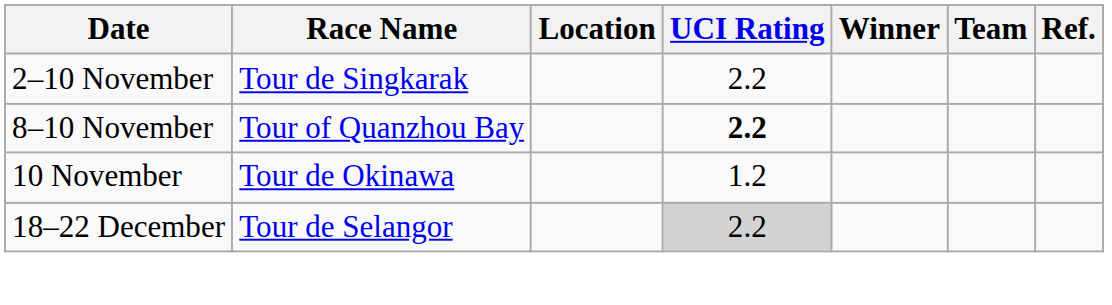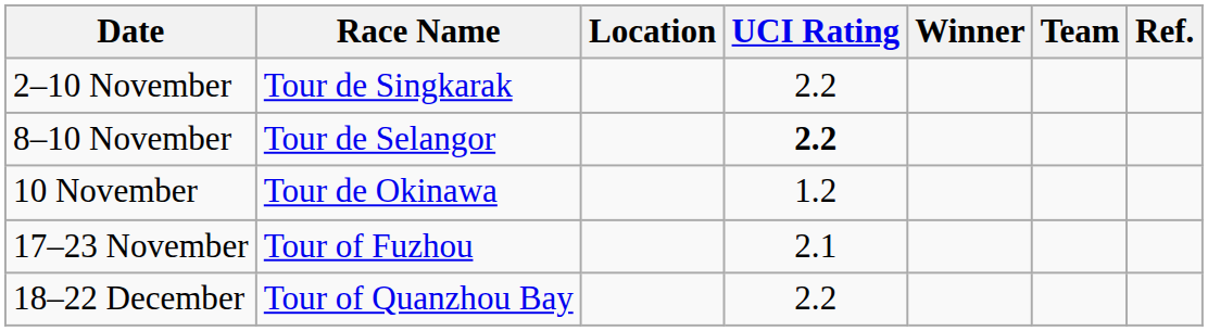 <table class="wikitable sortable">
 <tr>
 <th>Date</th>
 <th>Race Name</th>
 <th>Location</th>
 <th><a href='#'>UCI Rating</a></th>
 <th>Winner</th>
 <th>Team</th>
 <th>Ref.</th>
 </tr>
 <tr>
 <td>2–10 November</td>
 <td><a href='#'>Tour de Singkarak</a></td>
 <td></td>
 <td align=center>2.2</td>
 <td></td>
 <td></td>
 <td align=center></td>
 </tr>
 <tr>
 <td>8–10 November</td>
-<td><a href='#'>Tour of Quanzhou Bay</a></td>
+<td><a href='#'>Tour de Selangor</a></td>
 <td></td>
 <td align=center><strong>2.2</strong></td>
 <td></td>
 <td></td>
 <td align=center></td>
 </tr>
 <tr>
 <td>10 November</td>
 <td><a href='#'>Tour de Okinawa</a></td>
 <td></td>
 <td align=center>1.2</td>
 <td></td>
 <td></td>
 <td align=center></td>
 </tr>
 <tr>
+<td>17–23 November</td>
+<td><a href='#'>Tour of Fuzhou</a></td>
+<td></td>
+<td align=center>2.1</td>
+<td></td>
+<td></td>
+<td align=center></td>
+</tr>
+<tr>
 <td>18–22 December</td>
-<td><a href='#'>Tour de Selangor</a></td>
+<td><a href='#'>Tour of Quanzhou Bay</a></td>
 <td></td>
-<td align=center style="background: lightgrey;">2.2</td>
+<td align=center>2.2</td>
 <td></td>
 <td></td>
 <td align=center></td>
 </tr>
 </table>
